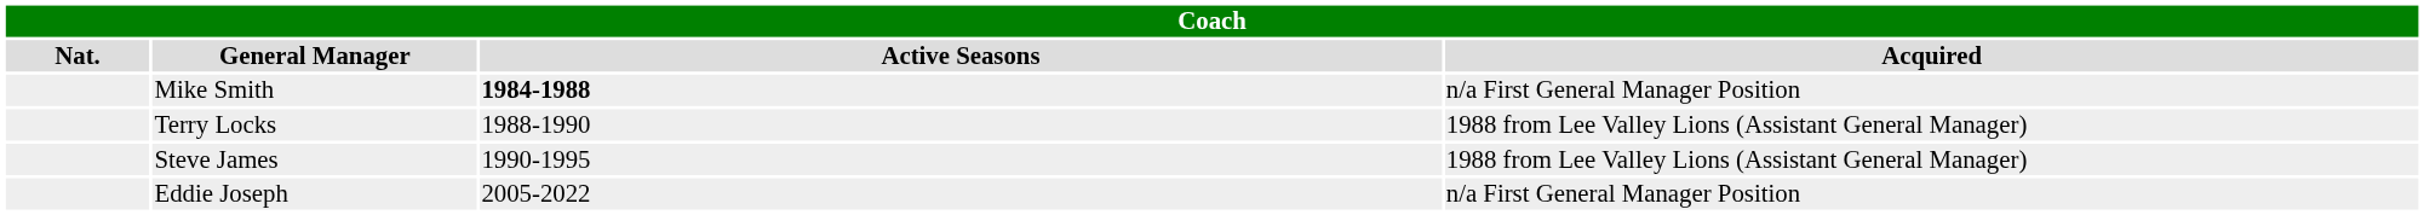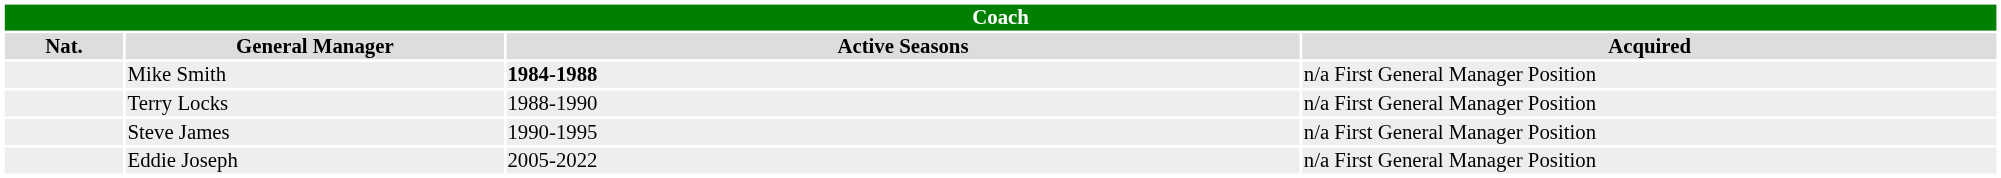 <table class="toccolours"  style="width:97%; clear:both; margin:1.5em auto; text-align:center;">
 <tr>
 <th colspan="11" style="background:green; color:white;">Coach</th>
 </tr>
 <tr style="background:#ddd;">
 <th width=6%>Nat.</th>
 <th !width=19%>General Manager</th>
 <th width=40%>Active Seasons</th>
 <th widith=12%>Acquired</th>
 </tr>
 <tr style="background:#eee;">
 <td></td>
 <td align="left">Mike Smith</td>
 <td align=left><strong>1984-1988</strong></td>
 <td align=left>n/a First General Manager Position</td>
 </tr>
 <tr style="background:#eee;">
 <td></td>
 <td align="left">Terry Locks</td>
 <td align=left>1988-1990</td>
-<td align=left>1988 from Lee Valley Lions (Assistant General Manager)</td>
+<td align=left>n/a First General Manager Position</td>
 </tr>
 <tr style="background:#eee;">
 <td></td>
 <td align="left">Steve James</td>
 <td align=left>1990-1995</td>
-<td align=left>1988 from Lee Valley Lions (Assistant General Manager)</td>
+<td align=left>n/a First General Manager Position</td>
 </tr>
 <tr style="background:#eee;">
 <td></td>
 <td align="left">Eddie Joseph</td>
 <td align=left>2005-2022</td>
 <td align=left>n/a First General Manager Position</td>
 </tr>
 <tr style="background:#eee;">
 </tr>
 </table>
